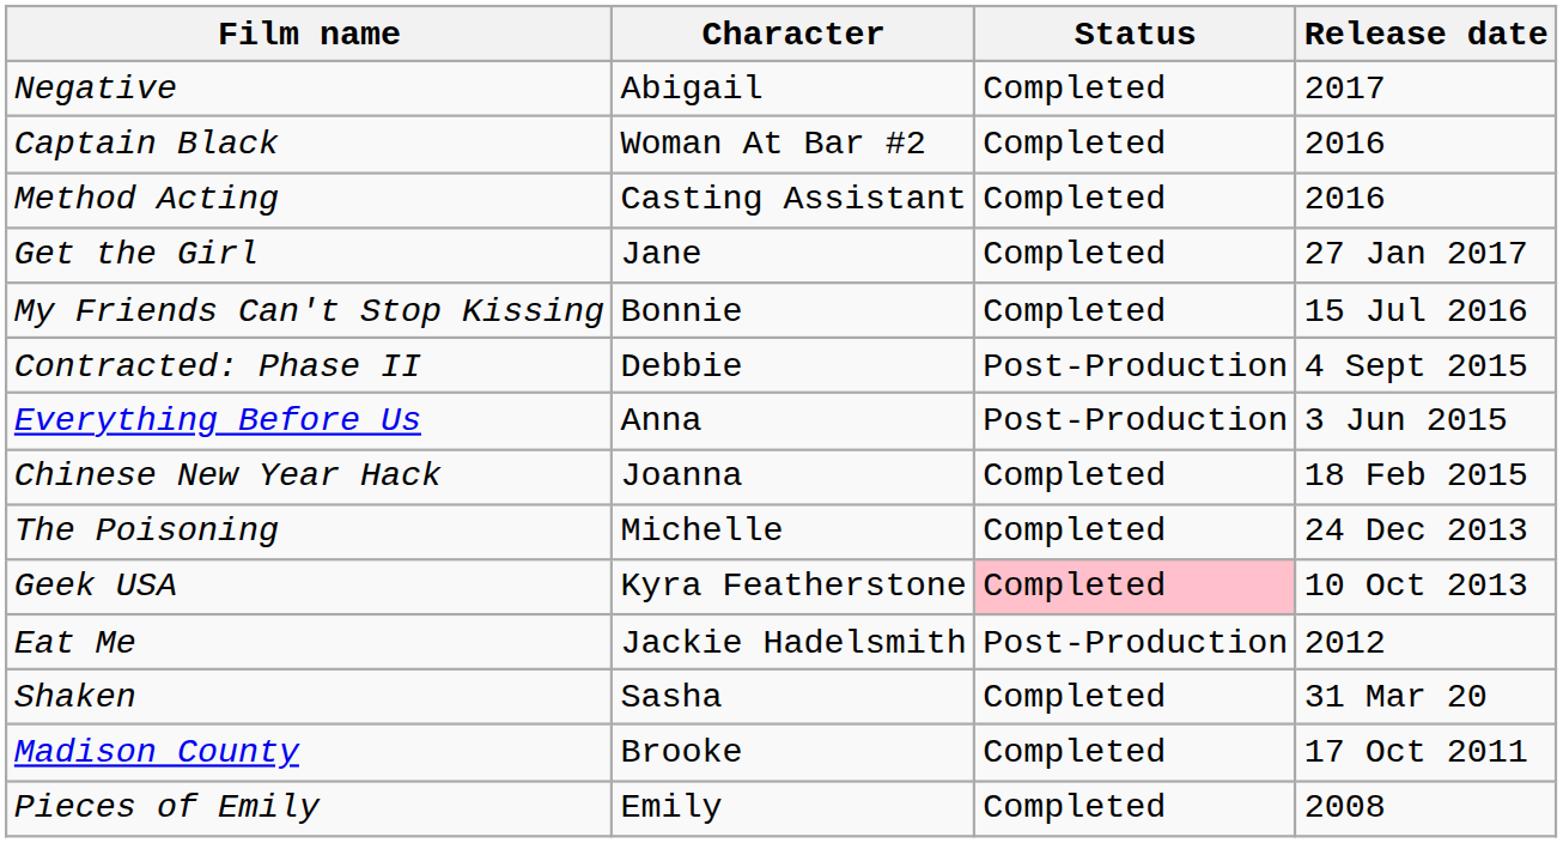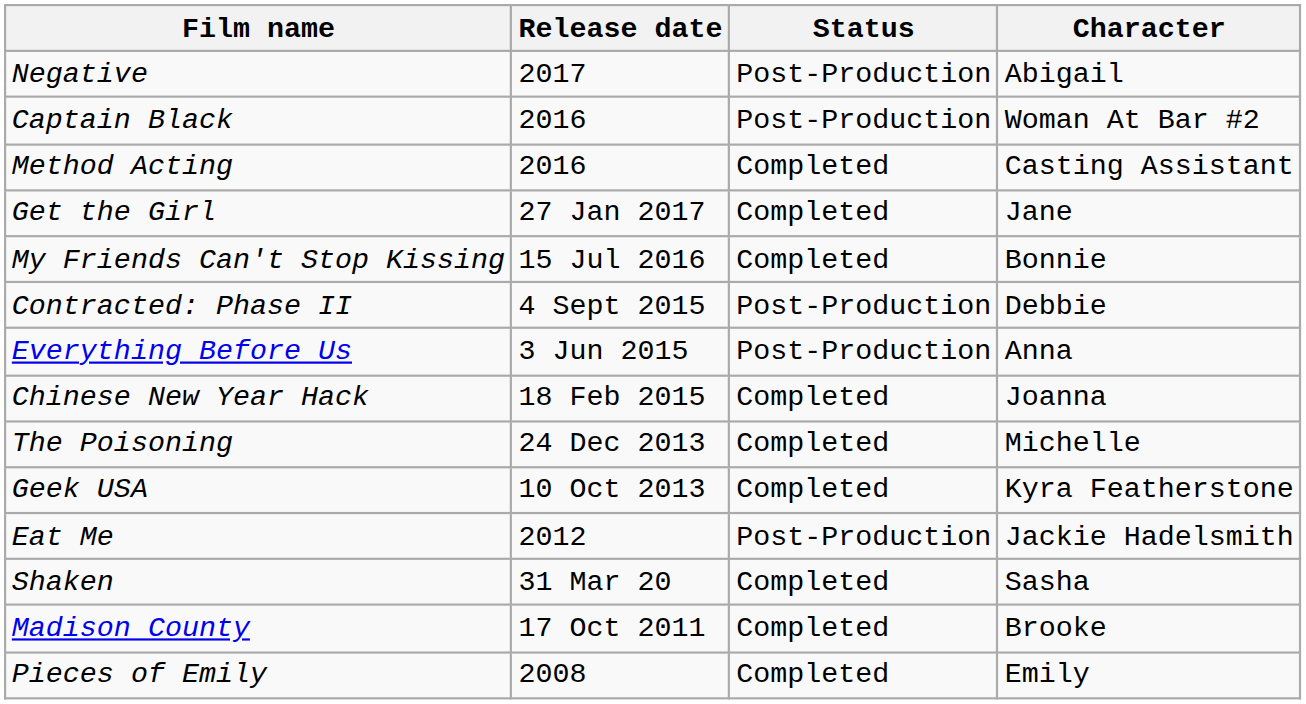 <table class="wikitable">
 <tr>
 <th>Film name</th>
+<th>Release date</th>
+<th>Status</th>
 <th>Character</th>
-<th>Status</th>
-<th>Release date</th>
 </tr>
 <tr>
 <td><em>Negative</em></td>
+<td>2017</td>
+<td>Post-Production</td>
 <td>Abigail</td>
-<td>Completed</td>
-<td>2017</td>
 </tr>
 <tr>
 <td><em>Captain Black</em></td>
+<td>2016</td>
+<td>Post-Production</td>
 <td>Woman At Bar #2</td>
-<td>Completed</td>
-<td>2016</td>
 </tr>
 <tr>
 <td><em>Method Acting</em></td>
+<td>2016</td>
+<td>Completed</td>
 <td>Casting Assistant</td>
-<td>Completed</td>
-<td>2016</td>
 </tr>
 <tr>
 <td><em>Get the Girl</em></td>
+<td>27 Jan 2017</td>
+<td>Completed</td>
 <td>Jane</td>
-<td>Completed</td>
-<td>27 Jan 2017</td>
 </tr>
 <tr>
 <td><em>My Friends Can't Stop Kissing</em></td>
+<td>15 Jul 2016</td>
+<td>Completed</td>
 <td>Bonnie</td>
-<td>Completed</td>
-<td>15 Jul 2016</td>
 </tr>
 <tr>
 <td><em>Contracted: Phase II</em></td>
+<td>4 Sept 2015</td>
+<td>Post-Production</td>
 <td>Debbie</td>
-<td>Post-Production</td>
-<td>4 Sept 2015</td>
 </tr>
 <tr>
 <td><em><a href='#'>Everything Before Us</a></em></td>
+<td>3 Jun 2015</td>
+<td>Post-Production</td>
 <td>Anna</td>
-<td>Post-Production</td>
-<td>3 Jun 2015</td>
 </tr>
 <tr>
 <td><em>Chinese New Year Hack</em></td>
+<td>18 Feb 2015</td>
+<td>Completed</td>
 <td>Joanna</td>
-<td>Completed</td>
-<td>18 Feb 2015</td>
 </tr>
 <tr>
 <td><em>The Poisoning</em></td>
+<td>24 Dec 2013</td>
+<td>Completed</td>
 <td>Michelle</td>
-<td>Completed</td>
-<td>24 Dec 2013</td>
 </tr>
 <tr>
 <td><em>Geek USA</em></td>
+<td>10 Oct 2013</td>
+<td>Completed</td>
 <td>Kyra Featherstone</td>
-<td style="background: pink;">Completed</td>
-<td>10 Oct 2013</td>
 </tr>
 <tr>
 <td><em>Eat Me</em></td>
+<td>2012</td>
+<td>Post-Production</td>
 <td>Jackie Hadelsmith</td>
-<td>Post-Production</td>
-<td>2012</td>
 </tr>
 <tr>
 <td><em>Shaken</em></td>
+<td>31 Mar 20</td>
+<td>Completed</td>
 <td>Sasha</td>
-<td>Completed</td>
-<td>31 Mar 20</td>
 </tr>
 <tr>
 <td><em><a href='#'>Madison County</a></em></td>
+<td>17 Oct 2011</td>
+<td>Completed</td>
 <td>Brooke</td>
-<td>Completed</td>
-<td>17 Oct 2011</td>
 </tr>
 <tr>
 <td><em>Pieces of Emily</em></td>
+<td>2008</td>
+<td>Completed</td>
 <td>Emily</td>
-<td>Completed</td>
-<td>2008</td>
 </tr>
 </table>
